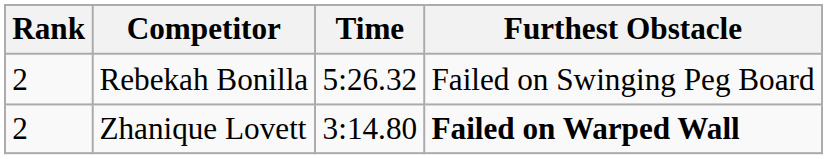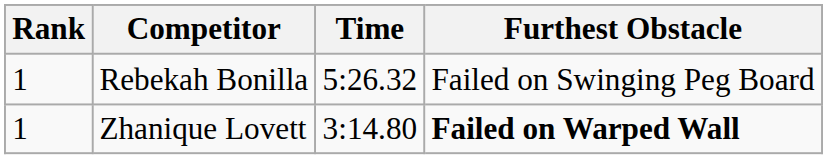 <table class="wikitable sortable mw-collapsible">
 <tr>
 <th>Rank</th>
 <th>Competitor</th>
 <th>Time</th>
 <th>Furthest Obstacle</th>
 </tr>
 <tr>
-<td>2</td>
+<td>1</td>
 <td>Rebekah Bonilla</td>
 <td>5:26.32</td>
 <td>Failed on Swinging Peg Board</td>
 </tr>
 <tr>
-<td>2</td>
+<td>1</td>
 <td>Zhanique Lovett</td>
 <td>3:14.80</td>
 <td><strong>Failed on Warped Wall</strong></td>
 </tr>
 </table>
